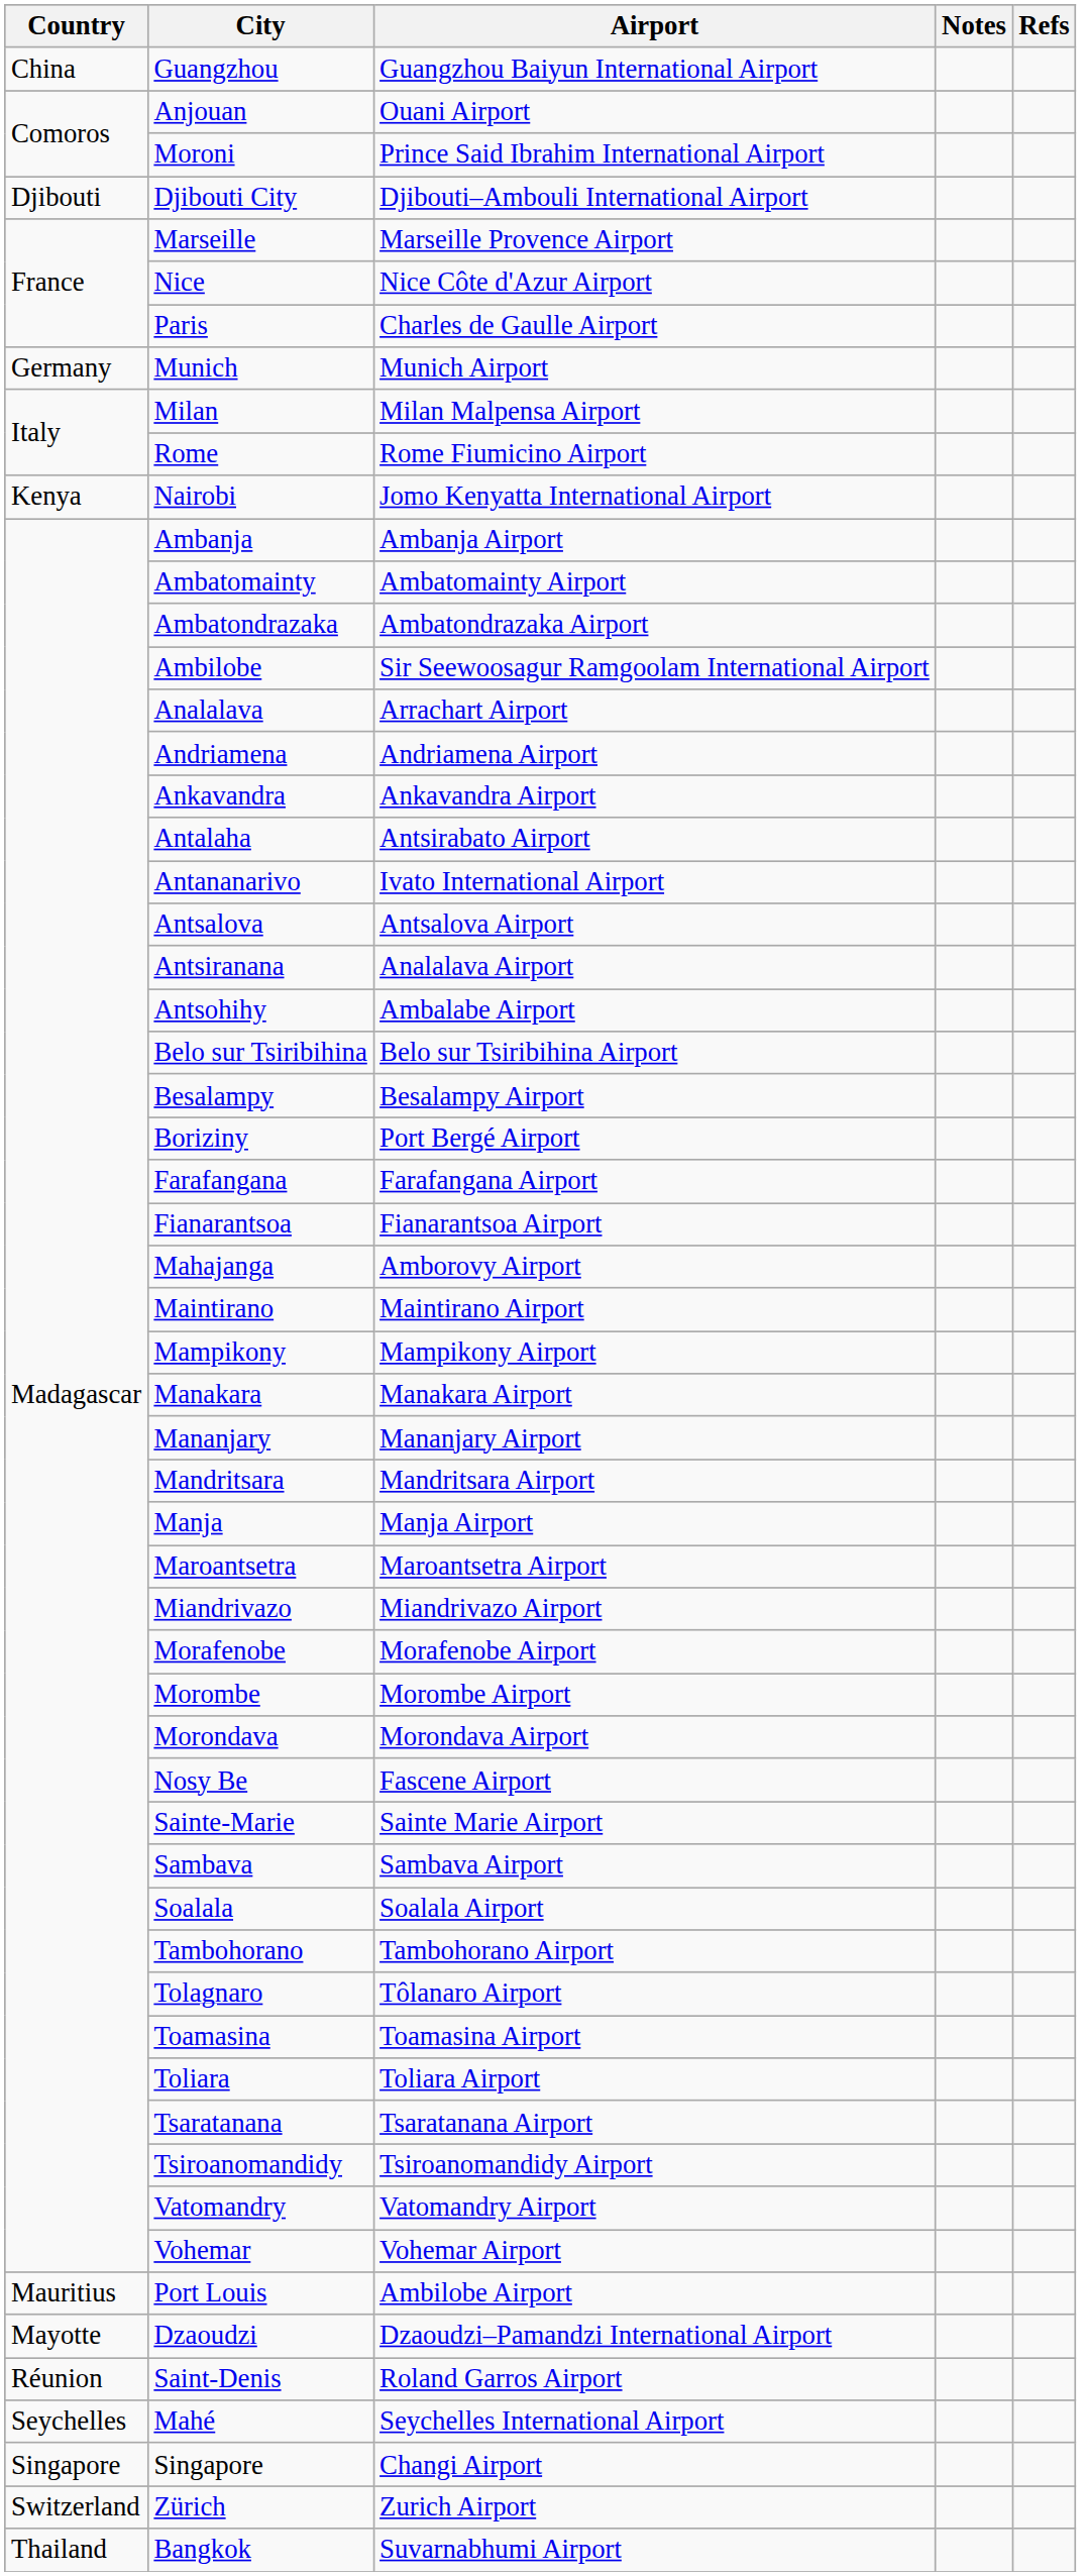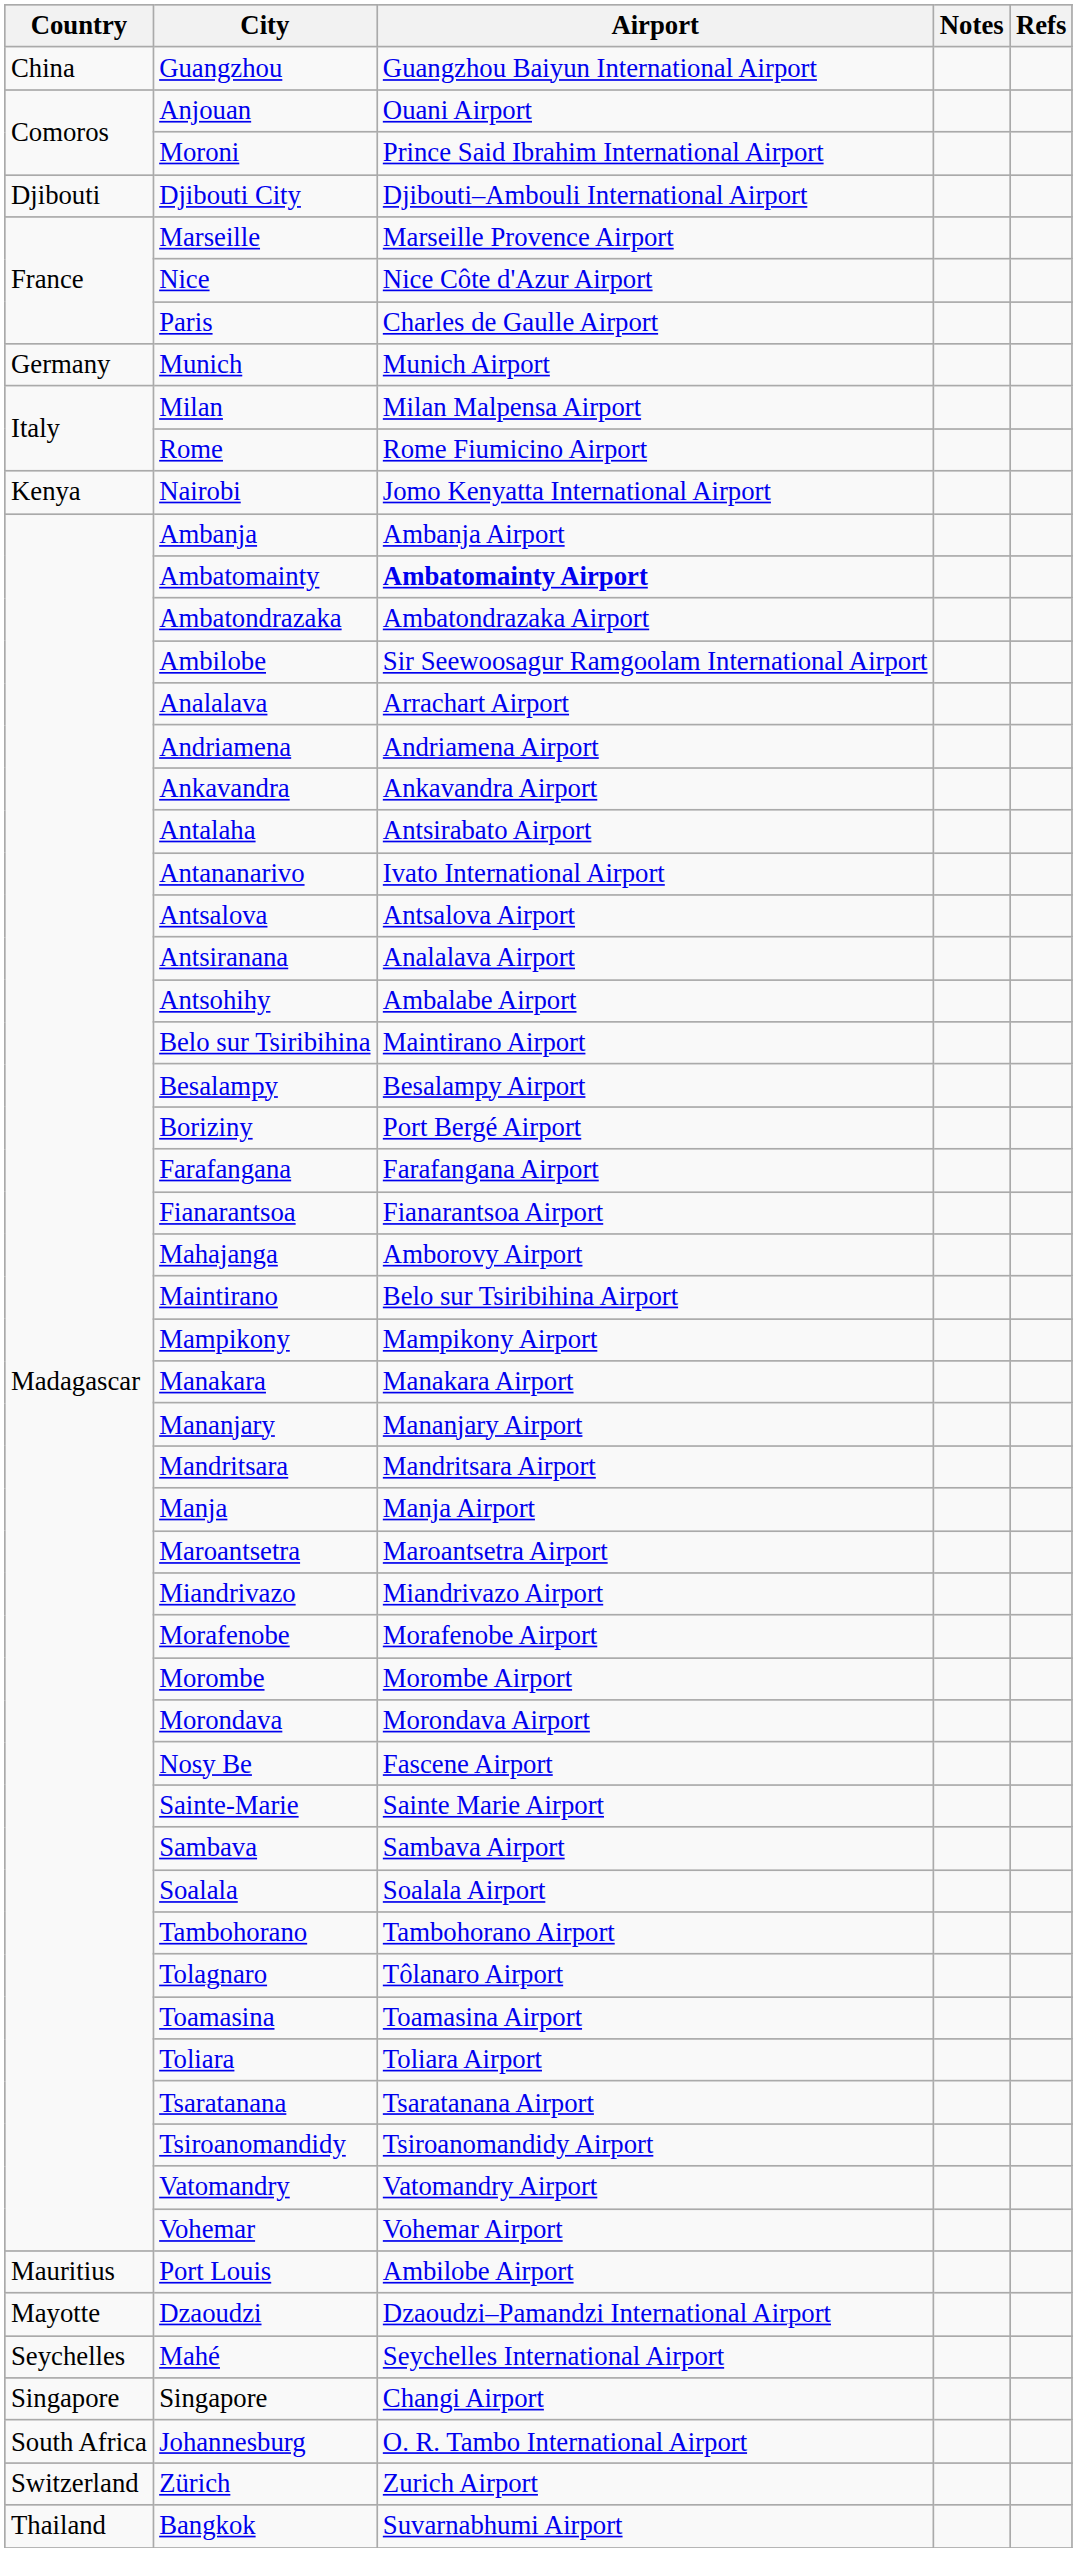 <table class="sortable wikitable">
 <tr>
 <th>Country</th>
 <th>City</th>
 <th>Airport</th>
 <th>Notes</th>
 <th class="unsortable">Refs</th>
 </tr>
 <tr>
 <td>China</td>
 <td><a href='#'>Guangzhou</a></td>
 <td><a href='#'>Guangzhou Baiyun International Airport</a></td>
 <td></td>
 <td align=center></td>
 </tr>
 <tr>
 <td rowspan="2">Comoros</td>
 <td><a href='#'>Anjouan</a></td>
 <td><a href='#'>Ouani Airport</a></td>
 <td></td>
 <td align=center></td>
 </tr>
 <tr>
 <td><a href='#'>Moroni</a></td>
 <td><a href='#'>Prince Said Ibrahim International Airport</a></td>
 <td></td>
 <td align=center></td>
 </tr>
 <tr>
 <td>Djibouti</td>
 <td><a href='#'>Djibouti City</a></td>
 <td><a href='#'>Djibouti–Ambouli International Airport</a></td>
 <td></td>
 <td align=center></td>
 </tr>
 <tr>
 <td rowspan="3">France</td>
 <td><a href='#'>Marseille</a></td>
 <td><a href='#'>Marseille Provence Airport</a></td>
 <td></td>
 <td align=center></td>
 </tr>
 <tr>
 <td><a href='#'>Nice</a></td>
 <td><a href='#'>Nice Côte d'Azur Airport</a></td>
 <td></td>
 <td align=center></td>
 </tr>
 <tr>
 <td><a href='#'>Paris</a></td>
 <td><a href='#'>Charles de Gaulle Airport</a></td>
 <td></td>
 <td align=center></td>
 </tr>
 <tr>
 <td>Germany</td>
 <td><a href='#'>Munich</a></td>
 <td><a href='#'>Munich Airport</a></td>
 <td></td>
 <td align=center></td>
 </tr>
 <tr>
 <td rowspan="2">Italy</td>
 <td><a href='#'>Milan</a></td>
 <td><a href='#'>Milan Malpensa Airport</a></td>
 <td></td>
 <td align=center></td>
 </tr>
 <tr>
 <td><a href='#'>Rome</a></td>
 <td><a href='#'>Rome Fiumicino Airport</a></td>
 <td></td>
 <td align=center></td>
 </tr>
 <tr>
 <td>Kenya</td>
 <td><a href='#'>Nairobi</a></td>
 <td><a href='#'>Jomo Kenyatta International Airport</a></td>
 <td></td>
 <td align=center></td>
 </tr>
 <tr>
 <td rowspan="41">Madagascar</td>
 <td><a href='#'>Ambanja</a></td>
 <td><a href='#'>Ambanja Airport</a></td>
 <td></td>
 <td align=center></td>
 </tr>
 <tr>
 <td><a href='#'>Ambatomainty</a></td>
-<td><a href='#'>Ambatomainty Airport</a></td>
+<td><strong><a href='#'>Ambatomainty Airport</a></strong></td>
 <td></td>
 <td align=center></td>
 </tr>
 <tr>
 <td><a href='#'>Ambatondrazaka</a></td>
 <td><a href='#'>Ambatondrazaka Airport</a></td>
 <td></td>
 <td align=center></td>
 </tr>
 <tr>
 <td><a href='#'>Ambilobe</a></td>
 <td><a href='#'>Sir Seewoosagur Ramgoolam International Airport</a></td>
 <td></td>
 <td align=center></td>
 </tr>
 <tr>
 <td><a href='#'>Analalava</a></td>
 <td><a href='#'>Arrachart Airport</a></td>
 <td></td>
 <td align=center></td>
 </tr>
 <tr>
 <td><a href='#'>Andriamena</a></td>
 <td><a href='#'>Andriamena Airport</a></td>
 <td></td>
 <td align=center></td>
 </tr>
 <tr>
 <td><a href='#'>Ankavandra</a></td>
 <td><a href='#'>Ankavandra Airport</a></td>
 <td></td>
 <td align=center></td>
 </tr>
 <tr>
 <td><a href='#'>Antalaha</a></td>
 <td><a href='#'>Antsirabato Airport</a></td>
 <td></td>
 <td align=center></td>
 </tr>
 <tr>
 <td><a href='#'>Antananarivo</a></td>
 <td><a href='#'>Ivato International Airport</a></td>
 <td></td>
 <td align=center></td>
 </tr>
 <tr>
 <td><a href='#'>Antsalova</a></td>
 <td><a href='#'>Antsalova Airport</a></td>
 <td></td>
 <td align=center></td>
 </tr>
 <tr>
 <td><a href='#'>Antsiranana</a></td>
 <td><a href='#'>Analalava Airport</a></td>
 <td align=center></td>
 <td align=center></td>
 </tr>
 <tr>
 <td><a href='#'>Antsohihy</a></td>
 <td><a href='#'>Ambalabe Airport</a></td>
 <td></td>
 <td align=center></td>
 </tr>
 <tr>
 <td><a href='#'>Belo sur Tsiribihina</a></td>
-<td><a href='#'>Belo sur Tsiribihina Airport</a></td>
+<td><a href='#'>Maintirano Airport</a></td>
 <td></td>
 <td align=center></td>
 </tr>
 <tr>
 <td><a href='#'>Besalampy</a></td>
 <td><a href='#'>Besalampy Airport</a></td>
 <td></td>
 <td align=center></td>
 </tr>
 <tr>
 <td><a href='#'>Boriziny</a></td>
 <td><a href='#'>Port Bergé Airport</a></td>
 <td></td>
 <td align=center></td>
 </tr>
 <tr>
 <td><a href='#'>Farafangana</a></td>
 <td><a href='#'>Farafangana Airport</a></td>
 <td></td>
 <td align=center></td>
 </tr>
 <tr>
 <td><a href='#'>Fianarantsoa</a></td>
 <td><a href='#'>Fianarantsoa Airport</a></td>
 <td></td>
 <td align=center></td>
 </tr>
 <tr>
 <td><a href='#'>Mahajanga</a></td>
 <td><a href='#'>Amborovy Airport</a></td>
 <td align=center></td>
 <td align=center></td>
 </tr>
 <tr>
 <td><a href='#'>Maintirano</a></td>
-<td><a href='#'>Maintirano Airport</a></td>
+<td><a href='#'>Belo sur Tsiribihina Airport</a></td>
 <td></td>
 <td align=center></td>
 </tr>
 <tr>
 <td><a href='#'>Mampikony</a></td>
 <td><a href='#'>Mampikony Airport</a></td>
 <td></td>
 <td align=center></td>
 </tr>
 <tr>
 <td><a href='#'>Manakara</a></td>
 <td><a href='#'>Manakara Airport</a></td>
 <td></td>
 <td align=center></td>
 </tr>
 <tr>
 <td><a href='#'>Mananjary</a></td>
 <td><a href='#'>Mananjary Airport</a></td>
 <td></td>
 <td align=center></td>
 </tr>
 <tr>
 <td><a href='#'>Mandritsara</a></td>
 <td><a href='#'>Mandritsara Airport</a></td>
 <td></td>
 <td align=center></td>
 </tr>
 <tr>
 <td><a href='#'>Manja</a></td>
 <td><a href='#'>Manja Airport</a></td>
 <td></td>
 <td align=center></td>
 </tr>
 <tr>
 <td><a href='#'>Maroantsetra</a></td>
 <td><a href='#'>Maroantsetra Airport</a></td>
 <td align=center></td>
 <td align=center></td>
 </tr>
 <tr>
 <td><a href='#'>Miandrivazo</a></td>
 <td><a href='#'>Miandrivazo Airport</a></td>
 <td></td>
 <td align=center></td>
 </tr>
 <tr>
 <td><a href='#'>Morafenobe</a></td>
 <td><a href='#'>Morafenobe Airport</a></td>
 <td></td>
 <td align=center></td>
 </tr>
 <tr>
 <td><a href='#'>Morombe</a></td>
 <td><a href='#'>Morombe Airport</a></td>
 <td></td>
 <td align=center></td>
 </tr>
 <tr>
 <td><a href='#'>Morondava</a></td>
 <td><a href='#'>Morondava Airport</a></td>
 <td align=center></td>
 <td align=center></td>
 </tr>
 <tr>
 <td><a href='#'>Nosy Be</a></td>
 <td><a href='#'>Fascene Airport</a></td>
 <td align=center></td>
 <td align=center></td>
 </tr>
 <tr>
 <td><a href='#'>Sainte-Marie</a></td>
 <td><a href='#'>Sainte Marie Airport</a></td>
 <td align=center></td>
 <td align=center></td>
 </tr>
 <tr>
 <td><a href='#'>Sambava</a></td>
 <td><a href='#'>Sambava Airport</a></td>
 <td align=center></td>
 <td align=center></td>
 </tr>
 <tr>
 <td><a href='#'>Soalala</a></td>
 <td><a href='#'>Soalala Airport</a></td>
 <td></td>
 <td align=center></td>
 </tr>
 <tr>
 <td><a href='#'>Tambohorano</a></td>
 <td><a href='#'>Tambohorano Airport</a></td>
 <td></td>
 <td align=center></td>
 </tr>
 <tr>
 <td><a href='#'>Tolagnaro</a></td>
 <td><a href='#'>Tôlanaro Airport</a></td>
 <td align=center></td>
 <td align=center></td>
 </tr>
 <tr>
 <td><a href='#'>Toamasina</a></td>
 <td><a href='#'>Toamasina Airport</a></td>
 <td align=center></td>
 <td align=center></td>
 </tr>
 <tr>
 <td><a href='#'>Toliara</a></td>
 <td><a href='#'>Toliara Airport</a></td>
 <td align=center></td>
 <td align=center></td>
 </tr>
 <tr>
 <td><a href='#'>Tsaratanana</a></td>
 <td><a href='#'>Tsaratanana Airport</a></td>
 <td></td>
 <td align=center></td>
 </tr>
 <tr>
 <td><a href='#'>Tsiroanomandidy</a></td>
 <td><a href='#'>Tsiroanomandidy Airport</a></td>
 <td></td>
 <td align=center></td>
 </tr>
 <tr>
 <td><a href='#'>Vatomandry</a></td>
 <td><a href='#'>Vatomandry Airport</a></td>
 <td></td>
 <td align=center></td>
 </tr>
 <tr>
 <td><a href='#'>Vohemar</a></td>
 <td><a href='#'>Vohemar Airport</a></td>
 <td></td>
 <td align=center></td>
 </tr>
 <tr>
 <td>Mauritius</td>
 <td><a href='#'>Port Louis</a></td>
 <td><a href='#'>Ambilobe Airport</a></td>
 <td></td>
 <td align=center></td>
 </tr>
 <tr>
 <td>Mayotte</td>
 <td><a href='#'>Dzaoudzi</a></td>
 <td><a href='#'>Dzaoudzi–Pamandzi International Airport</a></td>
 <td></td>
 <td align=center></td>
 </tr>
 <tr>
-<td>Réunion</td>
-<td><a href='#'>Saint-Denis</a></td>
-<td><a href='#'>Roland Garros Airport</a></td>
-<td></td>
-<td align=center></td>
-</tr>
-<tr>
 <td>Seychelles</td>
 <td><a href='#'>Mahé</a></td>
 <td><a href='#'>Seychelles International Airport</a></td>
 <td></td>
 <td align=center></td>
 </tr>
 <tr>
 <td>Singapore</td>
 <td>Singapore</td>
 <td><a href='#'>Changi Airport</a></td>
+<td></td>
+<td align=center></td>
+</tr>
+<tr>
+<td>South Africa</td>
+<td><a href='#'>Johannesburg</a></td>
+<td><a href='#'>O. R. Tambo International Airport</a></td>
 <td></td>
 <td align=center></td>
 </tr>
 <tr>
 <td>Switzerland</td>
 <td><a href='#'>Zürich</a></td>
 <td><a href='#'>Zurich Airport</a></td>
 <td></td>
 <td align=center></td>
 </tr>
 <tr>
 <td>Thailand</td>
 <td><a href='#'>Bangkok</a></td>
 <td><a href='#'>Suvarnabhumi Airport</a></td>
 <td></td>
 <td align=center></td>
 </tr>
 <tr>
 </tr>
 </table>
